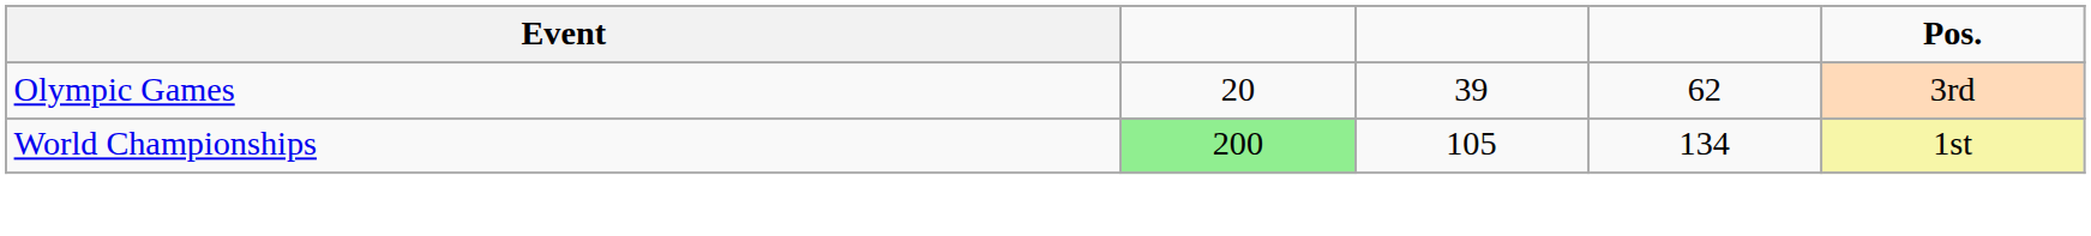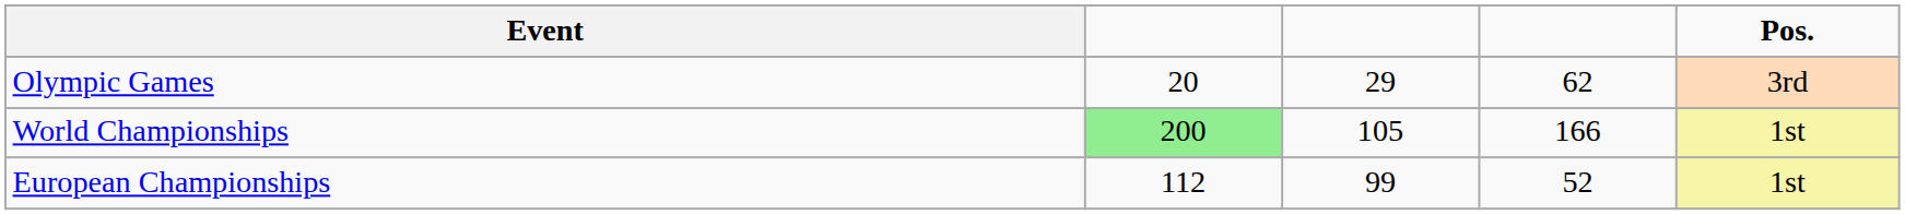 <table class="wikitable" width="70%" style="font-size:90%; text-align:center;">
 <tr>
 <th>Event</th>
 <td></td>
 <td></td>
 <td></td>
 <td><strong>Pos.</strong></td>
 </tr>
 <tr>
 <td align="left"><a href='#'>Olympic Games</a></td>
 <td>20</td>
-<td>39</td>
+<td>29</td>
 <td>62</td>
 <td style="background:#FFDAB9;">3rd</td>
 </tr>
 <tr>
 <td align="left"><a href='#'>World Championships</a></td>
 <td style="background: lightgreen;">200</td>
 <td>105</td>
-<td>134</td>
+<td>166</td>
+<td style="background:#F7F6A8;">1st</td>
+</tr>
+<tr>
+<td align="left"><a href='#'>European Championships</a></td>
+<td>112</td>
+<td>99</td>
+<td>52</td>
 <td style="background:#F7F6A8;">1st</td>
 </tr>
 </table>
